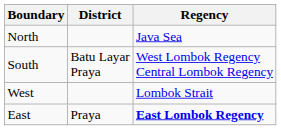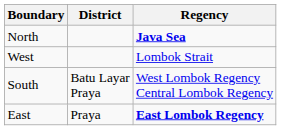 <table class="wikitable">
 <tr>
 <th>Boundary</th>
 <th>District</th>
 <th>Regency</th>
 </tr>
 <tr>
 <td>North</td>
 <td></td>
-<td><a href='#'>Java Sea</a></td>
+<td><strong><a href='#'>Java Sea</a></strong></td>
+</tr>
+<tr>
+<td>West</td>
+<td></td>
+<td><a href='#'>Lombok Strait</a></td>
 </tr>
 <tr>
 <td>South</td>
 <td>Batu Layar<br>Praya</td>
 <td><a href='#'>West Lombok Regency</a><br><a href='#'>Central Lombok Regency</a></td>
 </tr>
 <tr>
-<td>West</td>
-<td></td>
-<td><a href='#'>Lombok Strait</a></td>
-</tr>
-<tr>
 <td>East</td>
 <td>Praya</td>
 <td><strong><a href='#'>East Lombok Regency</a></strong></td>
 </tr>
 </table>
